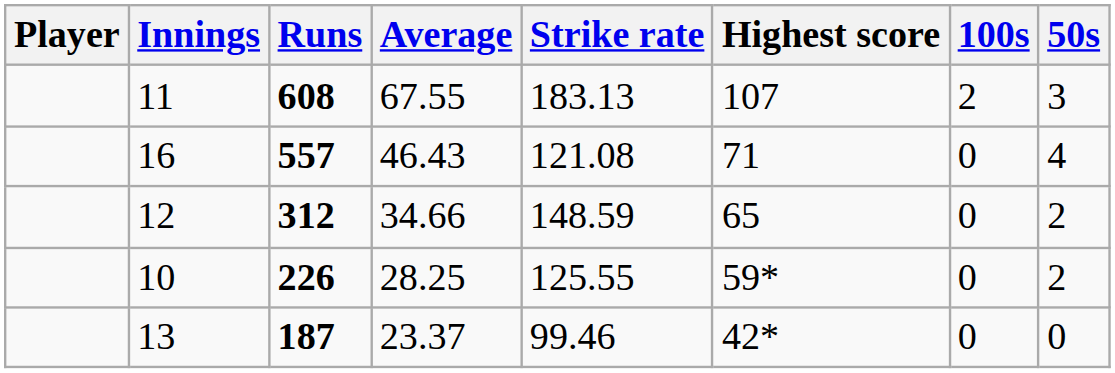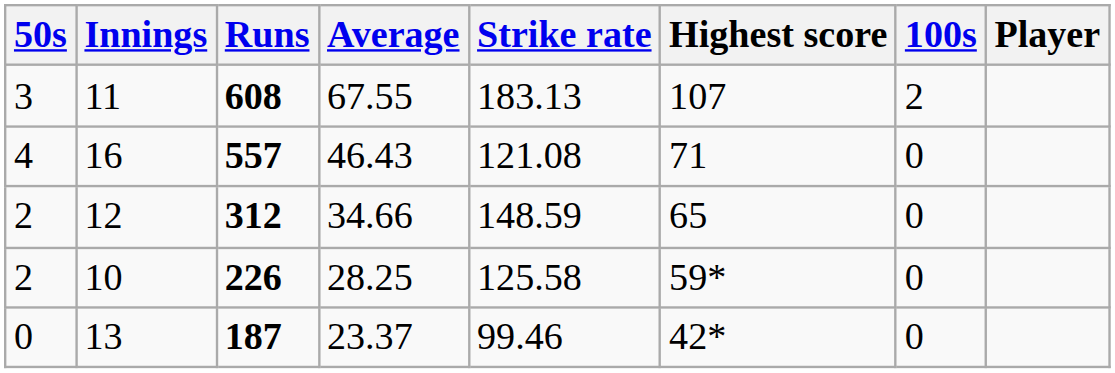 <table class="wikitable sortable">
 <tr>
-<th>Player</th>
+<th><a href='#'>50s</a></th>
 <th><a href='#'>Innings</a></th>
 <th><a href='#'>Runs</a></th>
 <th><a href='#'>Average</a></th>
 <th><a href='#'>Strike rate</a></th>
 <th>Highest score</th>
 <th><a href='#'>100s</a></th>
-<th><a href='#'>50s</a></th>
+<th>Player</th>
 </tr>
 <tr>
-<td></td>
+<td>3</td>
 <td>11</td>
 <td><strong>608</strong></td>
 <td>67.55</td>
 <td>183.13</td>
 <td>107</td>
 <td>2</td>
-<td>3</td>
+<td></td>
 </tr>
 <tr>
-<td></td>
+<td>4</td>
 <td>16</td>
 <td><strong>557</strong></td>
 <td>46.43</td>
 <td>121.08</td>
 <td>71</td>
 <td>0</td>
-<td>4</td>
+<td></td>
 </tr>
 <tr>
-<td></td>
+<td>2</td>
 <td>12</td>
 <td><strong>312</strong></td>
 <td>34.66</td>
 <td>148.59</td>
 <td>65</td>
 <td>0</td>
-<td>2</td>
+<td></td>
 </tr>
 <tr>
-<td></td>
+<td>2</td>
 <td>10</td>
 <td><strong>226</strong></td>
 <td>28.25</td>
-<td>125.55</td>
+<td>125.58</td>
 <td>59*</td>
 <td>0</td>
-<td>2</td>
+<td></td>
 </tr>
 <tr>
-<td></td>
+<td>0</td>
 <td>13</td>
 <td><strong>187</strong></td>
 <td>23.37</td>
 <td>99.46</td>
 <td>42*</td>
 <td>0</td>
-<td>0</td>
+<td></td>
 </tr>
 </table>
